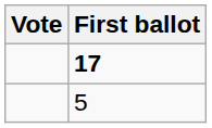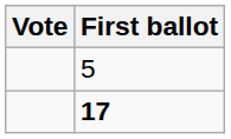 <table class="wikitable">
 <tr>
 <th>Vote</th>
 <th>First ballot</th>
 </tr>
 <tr>
+<td></td>
+<td>5</td>
+</tr>
+<tr>
 <td><strong></strong></td>
 <td><strong>17</strong></td>
 </tr>
-<tr>
-<td></td>
-<td>5</td>
-</tr>
 </table>
